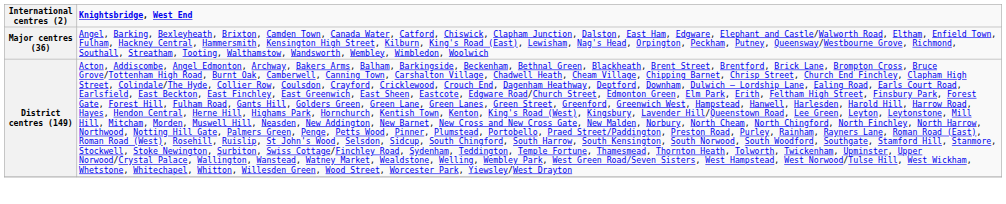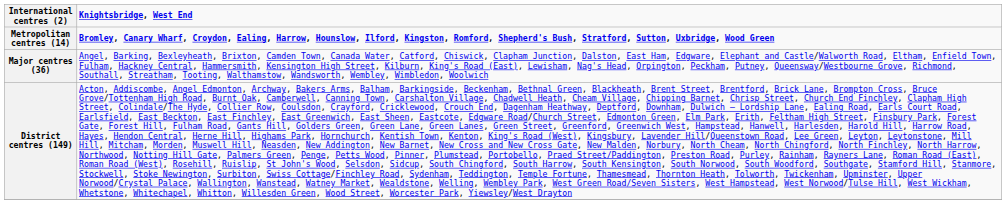 <table class="wikitable"  style="margin:auto; width:100%;">
 <tr>
 <th scope="row">International centres (2)</th>
 <td><strong><a href='#'>Knightsbridge</a>, <a href='#'>West End</a></strong></td>
+</tr>
+<tr>
+<th scope="row">Metropolitan centres (14)</th>
+<td><strong><a href='#'>Bromley</a>, <a href='#'>Canary Wharf</a>, <a href='#'>Croydon</a>, <a href='#'>Ealing</a>, <a href='#'>Harrow</a>, <a href='#'>Hounslow</a>, <a href='#'>Ilford</a>, <a href='#'>Kingston</a>, <a href='#'>Romford</a>, <a href='#'>Shepherd's Bush</a>, <a href='#'>Stratford</a>, <a href='#'>Sutton</a>, <a href='#'>Uxbridge</a>, <a href='#'>Wood Green</a></strong></td>
 </tr>
 <tr>
 <th scope="row">Major centres (36)</th>
 <td><a href='#'>Angel</a>, <a href='#'>Barking</a>, <a href='#'>Bexleyheath</a>, <a href='#'>Brixton</a>, <a href='#'>Camden Town</a>, <a href='#'>Canada Water</a>, <a href='#'>Catford</a>, <a href='#'>Chiswick</a>, <a href='#'>Clapham Junction</a>, <a href='#'>Dalston</a>, <a href='#'>East Ham</a>, <a href='#'>Edgware</a>, <a href='#'>Elephant and Castle</a>/<a href='#'>Walworth Road</a>, <a href='#'>Eltham</a>, <a href='#'>Enfield Town</a>, <a href='#'>Fulham</a>, <a href='#'>Hackney Central</a>, <a href='#'>Hammersmith</a>, <a href='#'>Kensington High Street</a>, <a href='#'>Kilburn</a>, <a href='#'>King's Road (East)</a>, <a href='#'>Lewisham</a>, <a href='#'>Nag's Head</a>, <a href='#'>Orpington</a>, <a href='#'>Peckham</a>, <a href='#'>Putney</a>, <a href='#'>Queensway</a>/<a href='#'>Westbourne Grove</a>, <a href='#'>Richmond</a>, <a href='#'>Southall</a>, <a href='#'>Streatham</a>, <a href='#'>Tooting</a>, <a href='#'>Walthamstow</a>, <a href='#'>Wandsworth</a>, <a href='#'>Wembley</a>, <a href='#'>Wimbledon</a>, <a href='#'>Woolwich</a></td>
 </tr>
 <tr>
 <th scope="row">District centres (149)</th>
 <td><a href='#'>Acton</a>, <a href='#'>Addiscombe</a>, <a href='#'>Angel Edmonton</a>, <a href='#'>Archway</a>, <a href='#'>Bakers Arms</a>, <a href='#'>Balham</a>, <a href='#'>Barkingside</a>, <a href='#'>Beckenham</a>, <a href='#'>Bethnal Green</a>, <a href='#'>Blackheath</a>, <a href='#'>Brent Street</a>, <a href='#'>Brentford</a>, <a href='#'>Brick Lane</a>, <a href='#'>Brompton Cross</a>, <a href='#'>Bruce Grove</a>/<a href='#'>Tottenham High Road</a>, <a href='#'>Burnt Oak</a>, <a href='#'>Camberwell</a>, <a href='#'>Canning Town</a>, <a href='#'>Carshalton Village</a>, <a href='#'>Chadwell Heath</a>, <a href='#'>Cheam Village</a>, <a href='#'>Chipping Barnet</a>, <a href='#'>Chrisp Street</a>, <a href='#'>Church End Finchley</a>, <a href='#'>Clapham High Street</a>, <a href='#'>Colindale</a>/<a href='#'>The Hyde</a>, <a href='#'>Collier Row</a>, <a href='#'>Coulsdon</a>, <a href='#'>Crayford</a>, <a href='#'>Cricklewood</a>, <a href='#'>Crouch End</a>, <a href='#'>Dagenham Heathway</a>, <a href='#'>Deptford</a>, <a href='#'>Downham</a>, <a href='#'>Dulwich – Lordship Lane</a>, <a href='#'>Ealing Road</a>, <a href='#'>Earls Court Road</a>, <a href='#'>Earlsfield</a>, <a href='#'>East Beckton</a>, <a href='#'>East Finchley</a>, <a href='#'>East Greenwich</a>, <a href='#'>East Sheen</a>, <a href='#'>Eastcote</a>, <a href='#'>Edgware Road</a>/<a href='#'>Church Street</a>, <a href='#'>Edmonton Green</a>, <a href='#'>Elm Park</a>, <a href='#'>Erith</a>, <a href='#'>Feltham High Street</a>, <a href='#'>Finsbury Park</a>, <a href='#'>Forest Gate</a>, <a href='#'>Forest Hill</a>, <a href='#'>Fulham Road</a>, <a href='#'>Gants Hill</a>, <a href='#'>Golders Green</a>, <a href='#'>Green Lane</a>, <a href='#'>Green Lanes</a>, <a href='#'>Green Street</a>, <a href='#'>Greenford</a>, <a href='#'>Greenwich West</a>, <a href='#'>Hampstead</a>, <a href='#'>Hanwell</a>, <a href='#'>Harlesden</a>, <a href='#'>Harold Hill</a>, <a href='#'>Harrow Road</a>, <a href='#'>Hayes</a>, <a href='#'>Hendon Central</a>, <a href='#'>Herne Hill</a>, <a href='#'>Highams Park</a>, <a href='#'>Hornchurch</a>, <a href='#'>Kentish Town</a>, <a href='#'>Kenton</a>, <a href='#'>King's Road (West)</a>, <a href='#'>Kingsbury</a>, <a href='#'>Lavender Hill</a>/<a href='#'>Queenstown Road</a>, <a href='#'>Lee Green</a>, <a href='#'>Leyton</a>, <a href='#'>Leytonstone</a>, <a href='#'>Mill Hill</a>, <a href='#'>Mitcham</a>, <a href='#'>Morden</a>, <a href='#'>Muswell Hill</a>, <a href='#'>Neasden</a>, <a href='#'>New Addington</a>, <a href='#'>New Barnet</a>, <a href='#'>New Cross and New Cross Gate</a>, <a href='#'>New Malden</a>, <a href='#'>Norbury</a>, <a href='#'>North Cheam</a>, <a href='#'>North Chingford</a>, <a href='#'>North Finchley</a>, <a href='#'>North Harrow</a>, <a href='#'>Northwood</a>, <a href='#'>Notting Hill Gate</a>, <a href='#'>Palmers Green</a>, <a href='#'>Penge</a>, <a href='#'>Petts Wood</a>, <a href='#'>Pinner</a>, <a href='#'>Plumstead</a>, <a href='#'>Portobello</a>, <a href='#'>Praed Street/Paddington</a>, <a href='#'>Preston Road</a>, <a href='#'>Purley</a>, <a href='#'>Rainham</a>, <a href='#'>Rayners Lane</a>, <a href='#'>Roman Road (East)</a>, <a href='#'>Roman Road (West)</a>, <a href='#'>Rosehill</a>, <a href='#'>Ruislip</a>, <a href='#'>St John's Wood</a>, <a href='#'>Selsdon</a>, <a href='#'>Sidcup</a>, <a href='#'>South Chingford</a>, <a href='#'>South Harrow</a>, <a href='#'>South Kensington</a>, <a href='#'>South Norwood</a>, <a href='#'>South Woodford</a>, <a href='#'>Southgate</a>, <a href='#'>Stamford Hill</a>, <a href='#'>Stanmore</a>, <a href='#'>Stockwell</a>, <a href='#'>Stoke Newington</a>, <a href='#'>Surbiton</a>, <a href='#'>Swiss Cottage</a>/<a href='#'>Finchley Road</a>, <a href='#'>Sydenham</a>, <a href='#'>Teddington</a>, <a href='#'>Temple Fortune</a>, <a href='#'>Thamesmead</a>, <a href='#'>Thornton Heath</a>, <a href='#'>Tolworth</a>, <a href='#'>Twickenham</a>, <a href='#'>Upminster</a>, <a href='#'>Upper Norwood</a>/<a href='#'>Crystal Palace</a>, <a href='#'>Wallington</a>, <a href='#'>Wanstead</a>, <a href='#'>Watney Market</a>, <a href='#'>Wealdstone</a>, <a href='#'>Welling</a>, <a href='#'>Wembley Park</a>, <a href='#'>West Green Road/Seven Sisters</a>, <a href='#'>West Hampstead</a>, <a href='#'>West Norwood</a>/<a href='#'>Tulse Hill</a>, <a href='#'>West Wickham</a>, <a href='#'>Whetstone</a>, <a href='#'>Whitechapel</a>, <a href='#'>Whitton</a>, <a href='#'>Willesden Green</a>, <a href='#'>Wood Street</a>, <a href='#'>Worcester Park</a>, <a href='#'>Yiewsley</a>/<a href='#'>West Drayton</a></td>
 </tr>
 <tr>
 </tr>
 </table>
